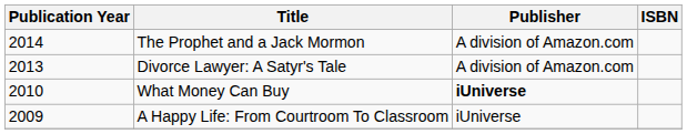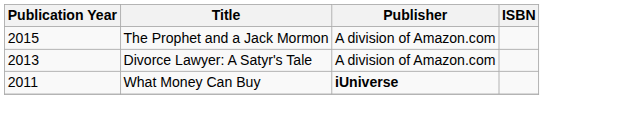 <table class="wikitable sortable">
 <tr>
 <th>Publication Year</th>
 <th>Title</th>
 <th>Publisher</th>
 <th>ISBN</th>
 </tr>
 <tr>
-<td>2014</td>
+<td>2015</td>
 <td>The Prophet and a Jack Mormon</td>
 <td>A division of Amazon.com</td>
 <td></td>
 </tr>
 <tr>
 <td>2013</td>
 <td>Divorce Lawyer: A Satyr's Tale</td>
 <td>A division of Amazon.com</td>
 <td></td>
 </tr>
 <tr>
-<td>2010</td>
+<td>2011</td>
 <td>What Money Can Buy</td>
 <td><strong>iUniverse</strong></td>
 <td></td>
 </tr>
 <tr>
-<td>2009</td>
-<td>A Happy Life: From Courtroom To Classroom</td>
-<td>iUniverse</td>
-<td></td>
-</tr>
-<tr>
 </tr>
 </table>
